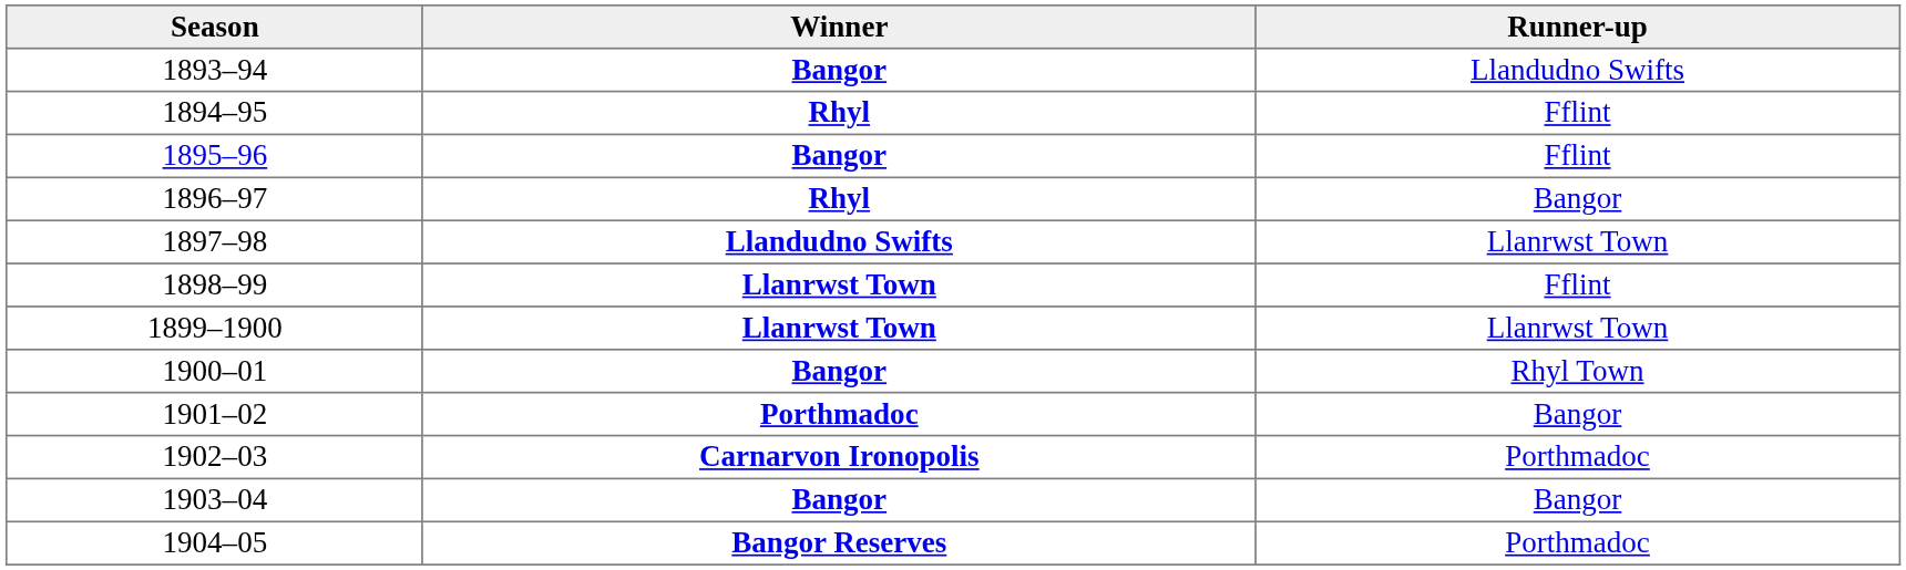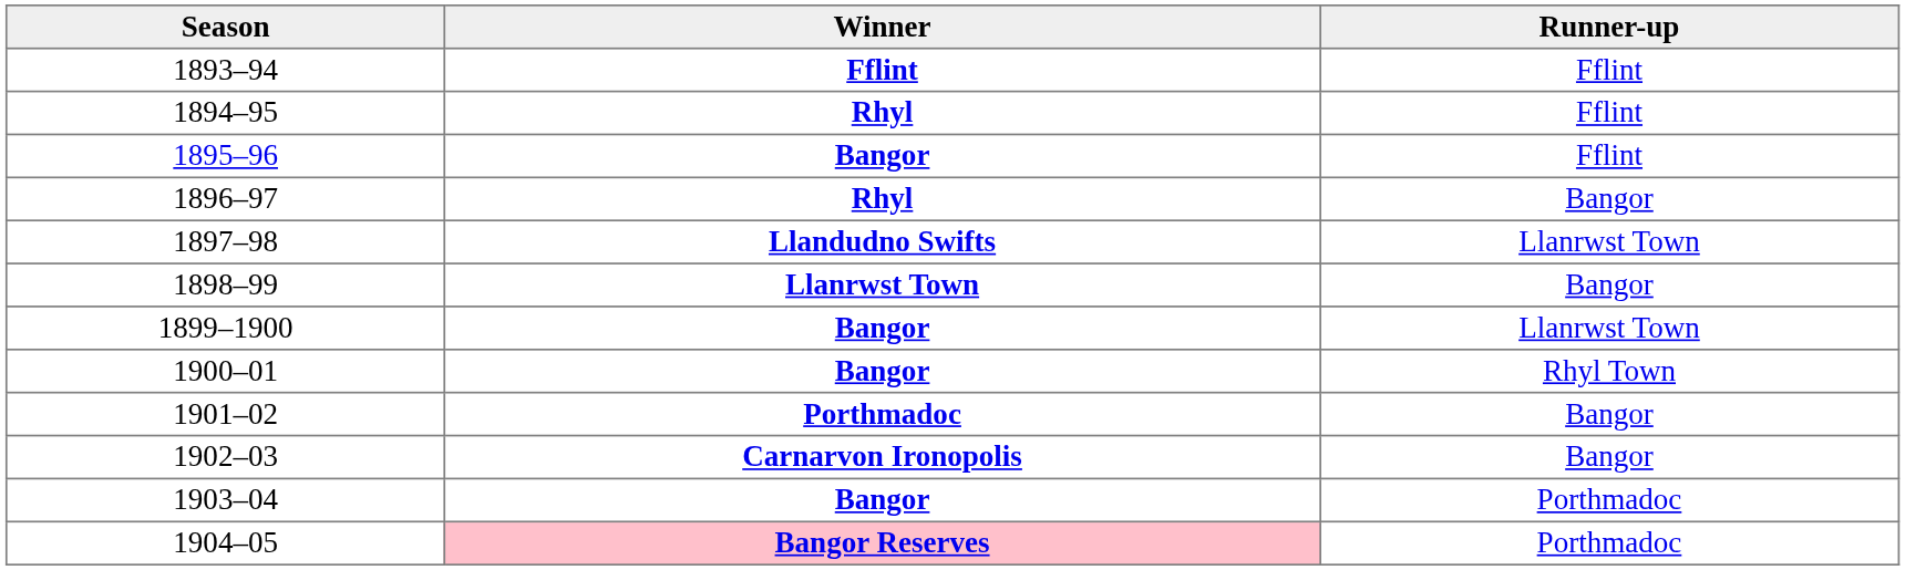 <table class="toccolours" border="1" cellpadding="2" style="border-collapse: collapse; text-align: center; width: 80%; margin: 0 auto;">
 <tr style="background: #efefef;">
 <th>Season</th>
 <th>Winner</th>
 <th>Runner-up</th>
 </tr>
 <tr>
 <td>1893–94</td>
-<td><strong><a href='#'>Bangor</a></strong></td>
-<td><a href='#'>Llandudno Swifts</a></td>
+<td><strong><a href='#'>Fflint</a></strong></td>
+<td><a href='#'>Fflint</a></td>
 </tr>
 <tr>
 <td>1894–95</td>
 <td><strong><a href='#'>Rhyl</a></strong></td>
 <td><a href='#'>Fflint</a></td>
 </tr>
 <tr>
 <td><a href='#'>1895–96</a></td>
 <td><strong><a href='#'>Bangor</a></strong></td>
 <td><a href='#'>Fflint</a></td>
 </tr>
 <tr>
 <td>1896–97</td>
 <td><strong><a href='#'>Rhyl</a></strong></td>
 <td><a href='#'>Bangor</a></td>
 </tr>
 <tr>
 <td>1897–98</td>
 <td><strong><a href='#'>Llandudno Swifts</a></strong></td>
 <td><a href='#'>Llanrwst Town</a></td>
 </tr>
 <tr>
 <td>1898–99</td>
 <td><strong><a href='#'>Llanrwst Town</a></strong></td>
-<td><a href='#'>Fflint</a></td>
+<td><a href='#'>Bangor</a></td>
 </tr>
 <tr>
 <td>1899–1900</td>
-<td><strong><a href='#'>Llanrwst Town</a></strong></td>
+<td><strong><a href='#'>Bangor</a></strong></td>
 <td><a href='#'>Llanrwst Town</a></td>
 </tr>
 <tr>
 <td>1900–01</td>
 <td><strong><a href='#'>Bangor</a></strong></td>
 <td><a href='#'>Rhyl Town</a></td>
 </tr>
 <tr>
 <td>1901–02</td>
 <td><strong><a href='#'>Porthmadoc</a></strong></td>
 <td><a href='#'>Bangor</a></td>
 </tr>
 <tr>
 <td>1902–03</td>
 <td><strong><a href='#'>Carnarvon Ironopolis</a></strong></td>
-<td><a href='#'>Porthmadoc</a></td>
+<td><a href='#'>Bangor</a></td>
 </tr>
 <tr>
 <td>1903–04</td>
 <td><strong><a href='#'>Bangor</a></strong></td>
-<td><a href='#'>Bangor</a></td>
+<td><a href='#'>Porthmadoc</a></td>
 </tr>
 <tr>
 <td>1904–05</td>
-<td><strong><a href='#'>Bangor Reserves</a></strong></td>
+<td style="background: pink;"><strong><a href='#'>Bangor Reserves</a></strong></td>
 <td><a href='#'>Porthmadoc</a></td>
 </tr>
 </table>
